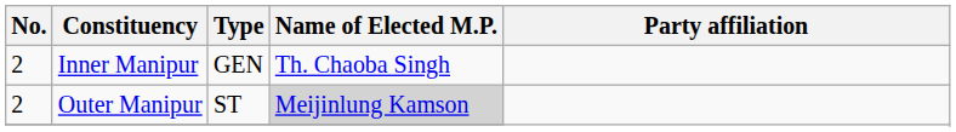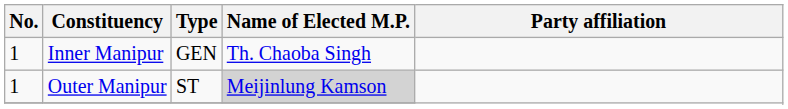 <table class="wikitable" style="font-size:95%;">
 <tr>
 <th>No.</th>
 <th>Constituency</th>
 <th>Type</th>
 <th>Name of Elected M.P.</th>
 <th colspan="2" style="width:18em">Party affiliation</th>
 </tr>
 <tr>
-<td>2</td>
+<td>1</td>
 <td><a href='#'>Inner Manipur</a></td>
 <td>GEN</td>
 <td><a href='#'>Th. Chaoba Singh</a></td>
 <td></td>
 </tr>
 <tr>
-<td>2</td>
+<td>1</td>
 <td><a href='#'>Outer Manipur</a></td>
 <td>ST</td>
 <td style="background: lightgrey;"><a href='#'>Meijinlung Kamson</a></td>
 </tr>
 <tr>
 </tr>
 </table>
